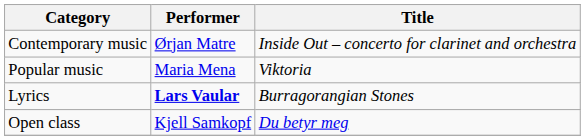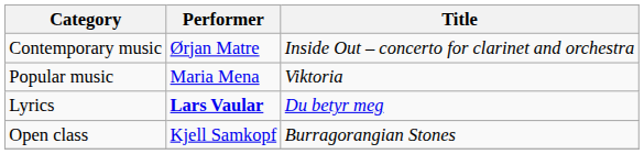 <table class="wikitable">
 <tr>
 <th>Category</th>
 <th>Performer</th>
 <th>Title</th>
 </tr>
 <tr -->
 <td>Contemporary music</td>
 <td><a href='#'>Ørjan Matre</a></td>
 <td><em>Inside Out – concerto for clarinet and orchestra</em></td>
 </tr>
 <tr -->
 <td>Popular music</td>
 <td><a href='#'>Maria Mena</a></td>
 <td><em>Viktoria</em></td>
 </tr>
 <tr -->
 <td>Lyrics</td>
 <td><strong><a href='#'>Lars Vaular</a></strong></td>
-<td><em>Burragorangian Stones</em></td>
+<td><em><a href='#'>Du betyr meg</a></em></td>
 </tr>
 <tr -->
 <td>Open class</td>
 <td><a href='#'>Kjell Samkopf</a></td>
-<td><em><a href='#'>Du betyr meg</a></em></td>
+<td><em>Burragorangian Stones</em></td>
 </tr>
 <tr -->
 </tr>
 </table>
